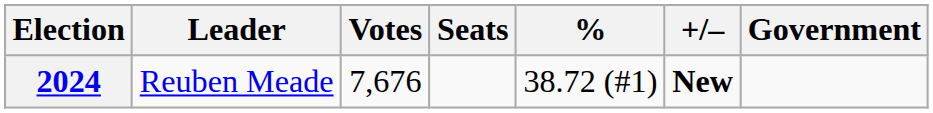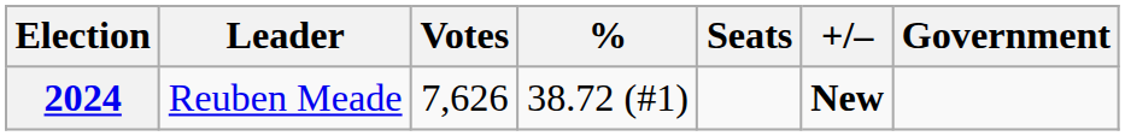 <table class=wikitable style=text-align:center>
 <tr>
 <th>Election</th>
 <th>Leader</th>
 <th>Votes</th>
+<th>%</th>
 <th>Seats</th>
-<th>%</th>
 <th>+/–</th>
 <th>Government</th>
 </tr>
 <tr>
 <th><a href='#'>2024</a></th>
 <td><a href='#'>Reuben Meade</a></td>
-<td>7,676</td>
+<td>7,626</td>
+<td>38.72 (#1)</td>
 <td></td>
-<td>38.72 (#1)</td>
 <td><strong>New</strong></td>
 <td></td>
 </tr>
 </table>
